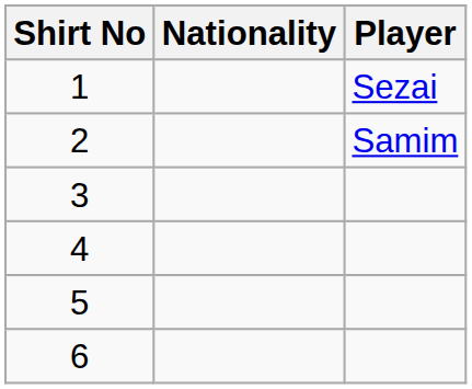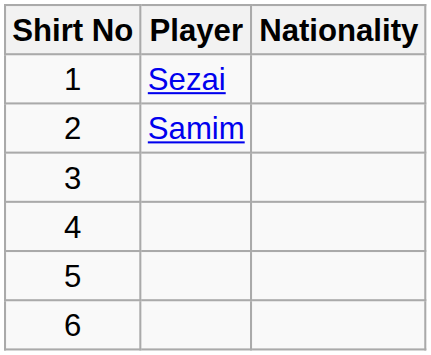 <table class=wikitable style="font-size:95%;">
 <tr>
 <th>Shirt No</th>
+<th>Player</th>
 <th>Nationality</th>
-<th>Player</th>
 </tr>
 <tr>
 <td align=center>1</td>
+<td><a href='#'>Sezai</a></td>
 <td></td>
-<td><a href='#'>Sezai</a></td>
 </tr>
 <tr>
 <td align=center>2</td>
+<td><a href='#'>Samim</a></td>
 <td></td>
-<td><a href='#'>Samim</a></td>
 </tr>
 <tr>
 <td align=center>3</td>
 <td></td>
 <td></td>
 </tr>
 <tr>
 <td align=center>4</td>
 <td></td>
 <td></td>
 </tr>
 <tr>
 <td align=center>5</td>
 <td></td>
 <td></td>
 </tr>
 <tr>
 <td align=center>6</td>
 <td></td>
 <td></td>
 </tr>
 </table>
